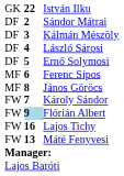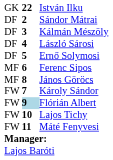 <table style="font-size:90%; margin:0.2em auto;" cellspacing="0" cellpadding="0">
 <tr>
 <th width="25"></th>
 <th width="25"></th>
 </tr>
 <tr>
 <td>GK</td>
 <td><strong>22 </strong></td>
 <td><a href='#'>István Ilku</a></td>
 </tr>
 <tr>
 <td>DF</td>
 <td><strong>2</strong></td>
 <td><a href='#'>Sándor Mátrai</a></td>
 </tr>
 <tr>
 <td>DF</td>
 <td><strong>3</strong></td>
 <td><a href='#'>Kálmán Mészöly</a></td>
 </tr>
 <tr>
 <td>DF</td>
 <td><strong>4</strong></td>
 <td><a href='#'>László Sárosi</a></td>
 </tr>
 <tr>
 <td>DF</td>
 <td><strong>5</strong></td>
 <td><a href='#'>Ernő Solymosi</a></td>
 </tr>
 <tr>
 <td>MF</td>
 <td><strong>6</strong></td>
 <td><a href='#'>Ferenc Sipos</a></td>
 </tr>
 <tr>
 <td>MF</td>
 <td><strong>8</strong></td>
 <td><a href='#'>János Göröcs</a></td>
 </tr>
 <tr>
 <td>FW</td>
 <td><strong>7</strong></td>
 <td><a href='#'>Károly Sándor</a></td>
 </tr>
 <tr>
 <td>FW</td>
 <td style="background: lightblue;"><strong>9</strong></td>
 <td><a href='#'>Flórián Albert</a></td>
 </tr>
 <tr>
 <td>FW</td>
-<td><strong> 16</strong></td>
+<td><strong> 10</strong></td>
 <td><a href='#'>Lajos Tichy</a></td>
 </tr>
 <tr>
 <td>FW</td>
-<td><strong>13</strong></td>
+<td><strong>11</strong></td>
 <td><a href='#'>Máté Fenyvesi</a></td>
 </tr>
 <tr>
 <td colspan=3><strong>Manager:</strong></td>
 </tr>
 <tr>
 <td colspan=4> <a href='#'>Lajos Baróti</a></td>
 </tr>
 </table>
